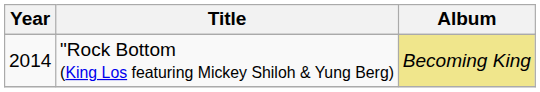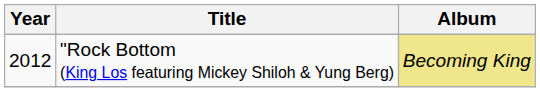 <table class="wikitable" style="text-align:center;">
 <tr>
 <th scope="col">Year</th>
 <th scope="col">Title</th>
 <th scope="col">Album</th>
 </tr>
 <tr style="font-size:smaller;">
 </tr>
 <tr>
-<td>2014</td>
+<td>2012</td>
 <td align="left" scope="col">"Rock Bottom<br><small>(<a href='#'>King Los</a> featuring Mickey Shiloh & Yung Berg)</small></td>
 <td style="background: khaki;"><em>Becoming King</em></td>
 </tr>
 <tr>
 </tr>
 </table>
